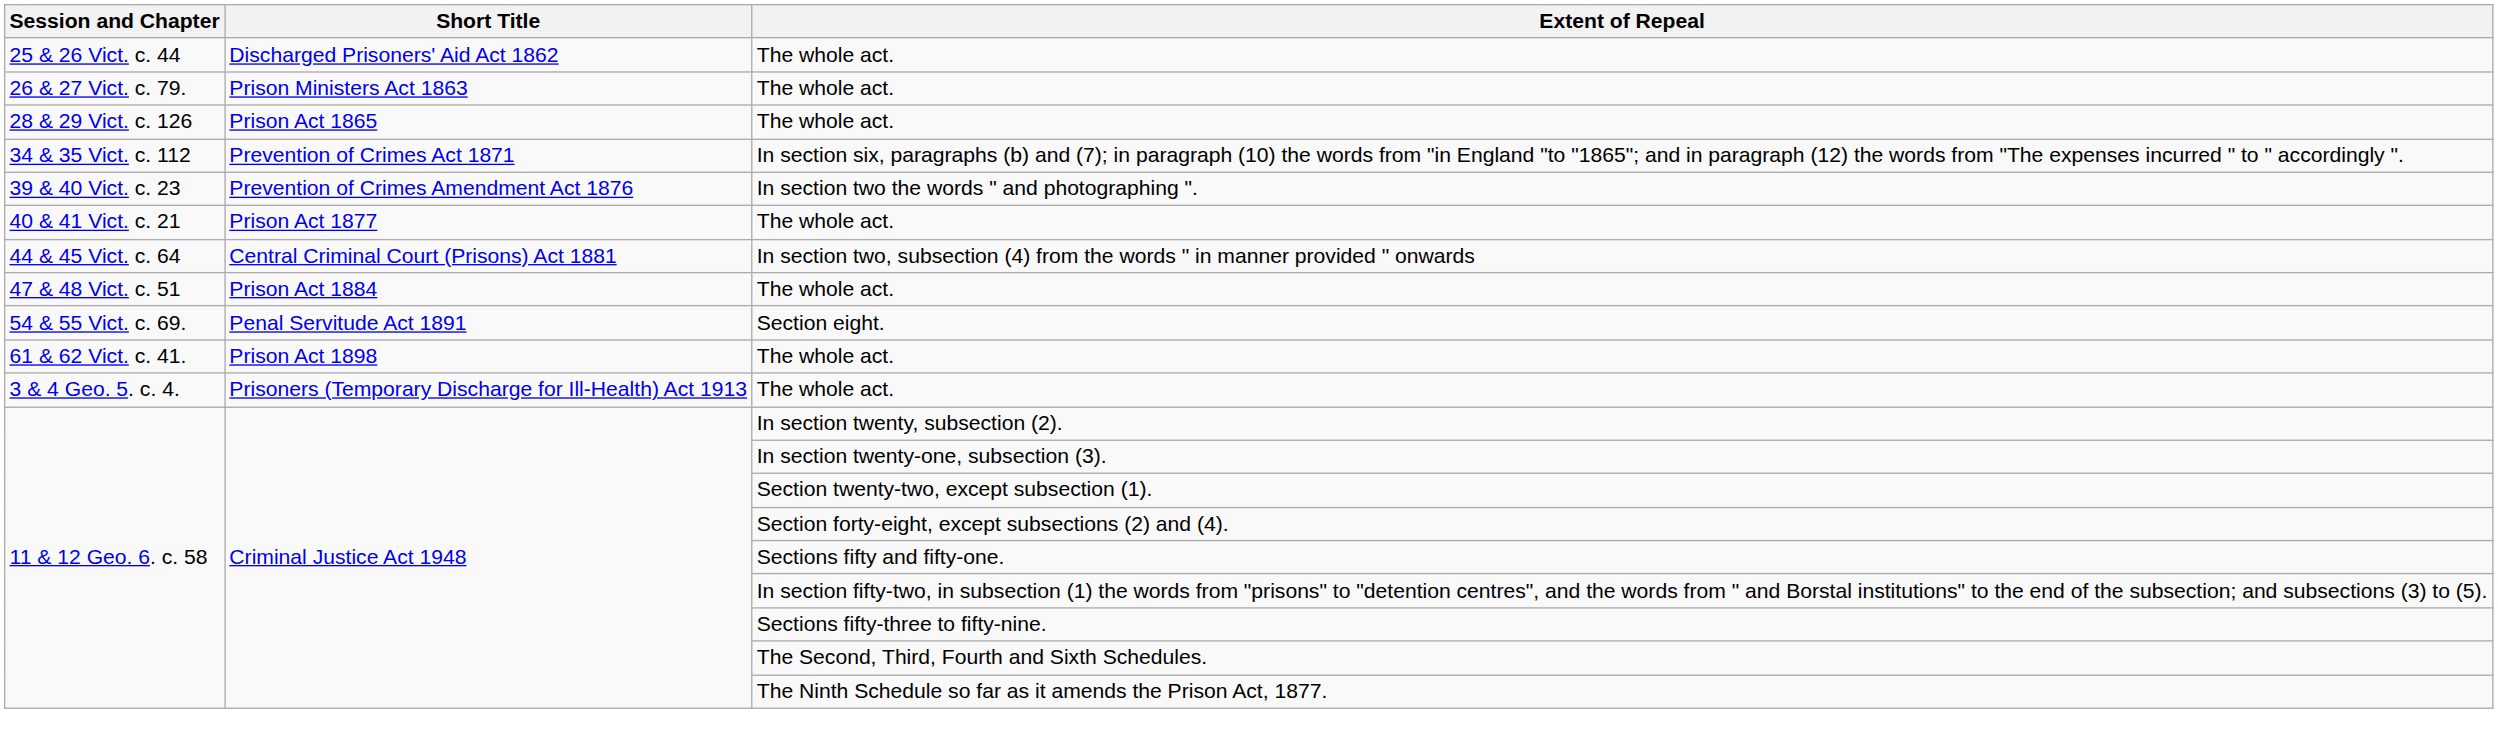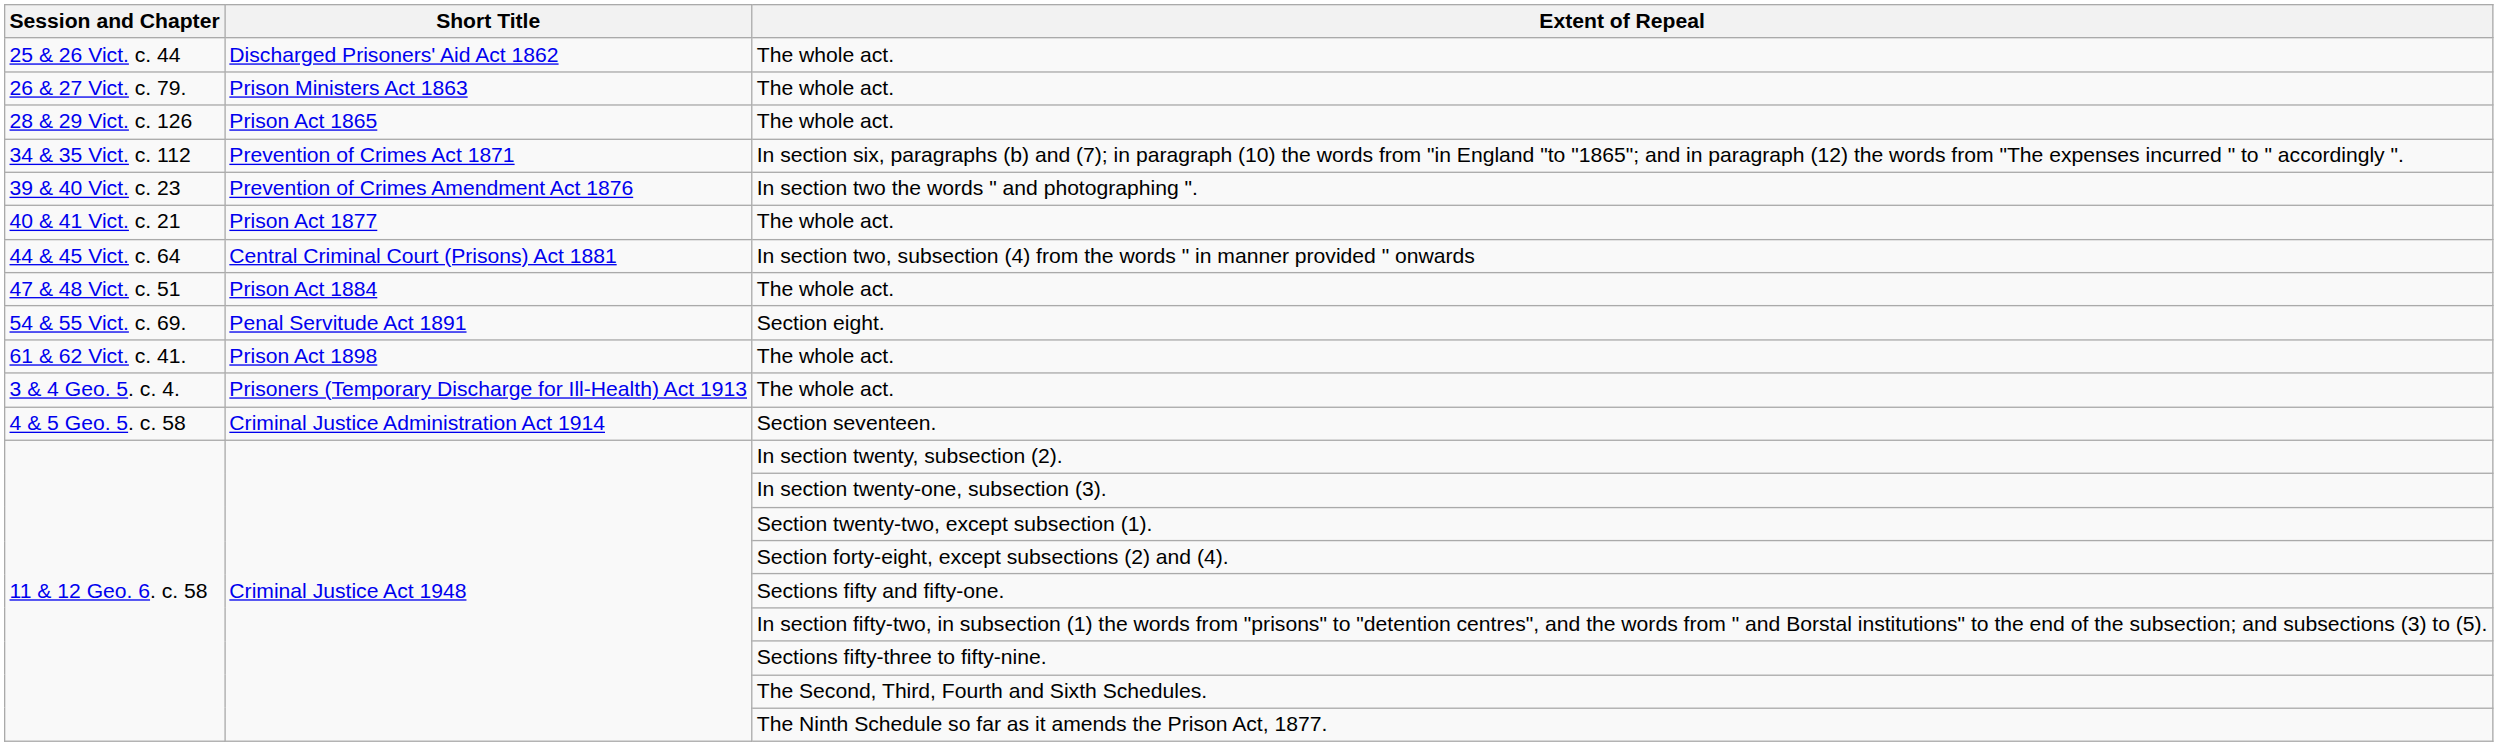 <table class="wikitable">
 <tr>
 <th>Session and Chapter</th>
 <th>Short Title</th>
 <th>Extent of Repeal</th>
 </tr>
 <tr>
 <td><a href='#'>25 & 26 Vict.</a> c. 44</td>
 <td><a href='#'>Discharged Prisoners' Aid Act 1862</a></td>
 <td>The whole act.</td>
 </tr>
 <tr>
 <td><a href='#'>26 & 27 Vict.</a> c. 79.</td>
 <td><a href='#'>Prison Ministers Act 1863</a></td>
 <td>The whole act.</td>
 </tr>
 <tr>
 <td><a href='#'>28 & 29 Vict.</a> c. 126</td>
 <td><a href='#'>Prison Act 1865</a></td>
 <td>The whole act.</td>
 </tr>
 <tr>
 <td><a href='#'>34 & 35 Vict.</a> c. 112</td>
 <td><a href='#'>Prevention of Crimes Act 1871</a></td>
 <td>In section six, paragraphs (b) and (7); in paragraph (10) the words from "in England "to "1865"; and in paragraph (12) the words from "The expenses incurred " to " accordingly ".</td>
 </tr>
 <tr>
 <td><a href='#'>39 & 40 Vict.</a> c. 23</td>
 <td><a href='#'>Prevention of Crimes Amendment Act 1876</a></td>
 <td>In section two the words " and photographing ".</td>
 </tr>
 <tr>
 <td><a href='#'>40 & 41 Vict.</a> c. 21</td>
 <td><a href='#'>Prison Act 1877</a></td>
 <td>The whole act.</td>
 </tr>
 <tr>
 <td><a href='#'>44 & 45 Vict.</a> c. 64</td>
 <td><a href='#'>Central Criminal Court (Prisons) Act 1881</a></td>
 <td>In section two, subsection (4) from the words " in manner provided " onwards</td>
 </tr>
 <tr>
 <td><a href='#'>47 & 48 Vict.</a> c. 51</td>
 <td><a href='#'>Prison Act 1884</a></td>
 <td>The whole act.</td>
 </tr>
 <tr>
 <td><a href='#'>54 & 55 Vict.</a> c. 69.</td>
 <td><a href='#'>Penal Servitude Act 1891</a></td>
 <td>Section eight.</td>
 </tr>
 <tr>
 <td><a href='#'>61 & 62 Vict.</a> c. 41.</td>
 <td><a href='#'>Prison Act 1898</a></td>
 <td>The whole act.</td>
 </tr>
 <tr>
 <td><a href='#'>3 & 4 Geo. 5</a>. c. 4.</td>
 <td><a href='#'>Prisoners (Temporary Discharge for Ill-Health) Act 1913</a></td>
 <td>The whole act.</td>
 </tr>
 <tr>
+<td><a href='#'>4 & 5 Geo. 5</a>. c. 58</td>
+<td><a href='#'>Criminal Justice Administration Act 1914</a></td>
+<td>Section seventeen.</td>
+</tr>
+<tr>
 <td rowspan="9"><a href='#'>11 & 12 Geo. 6</a>. c. 58</td>
 <td rowspan="9"><a href='#'>Criminal Justice Act 1948</a></td>
 <td>In section twenty, subsection (2).</td>
 </tr>
 <tr>
 <td>In section twenty-one, subsection (3).</td>
 </tr>
 <tr>
 <td>Section twenty-two, except subsection (1).</td>
 </tr>
 <tr>
 <td>Section forty-eight, except subsections (2) and (4).</td>
 </tr>
 <tr>
 <td>Sections fifty and fifty-one.</td>
 </tr>
 <tr>
 <td>In section fifty-two, in subsection (1) the words from "prisons" to "detention centres", and the words from " and Borstal institutions" to the end of the subsection; and subsections (3) to (5).</td>
 </tr>
 <tr>
 <td>Sections fifty-three to fifty-nine.</td>
 </tr>
 <tr>
 <td>The Second, Third, Fourth and Sixth Schedules.</td>
 </tr>
 <tr>
 <td>The Ninth Schedule so far as it amends the Prison Act, 1877.</td>
 </tr>
 </table>
